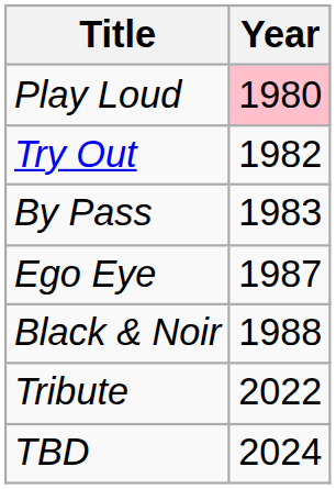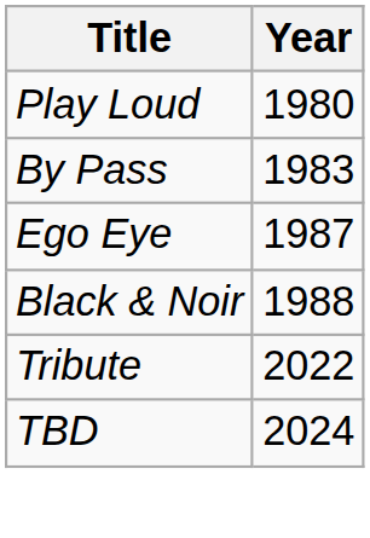 <table class="wikitable">
 <tr>
 <th>Title</th>
 <th>Year</th>
 </tr>
 <tr>
 <td><em>Play Loud</em></td>
-<td style="background: pink;">1980</td>
-</tr>
-<tr>
-<td><em><a href='#'>Try Out</a></em></td>
-<td>1982</td>
+<td>1980</td>
 </tr>
 <tr>
 <td><em>By Pass</em></td>
 <td>1983</td>
 </tr>
 <tr>
 <td><em>Ego Eye</em></td>
 <td>1987</td>
 </tr>
 <tr>
 <td><em>Black & Noir</em></td>
 <td>1988</td>
 </tr>
 <tr>
 <td><em>Tribute</em></td>
 <td>2022</td>
 </tr>
 <tr>
 <td><em>TBD</em></td>
 <td>2024</td>
 </tr>
 </table>
